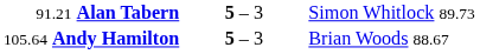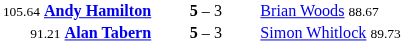 <table style="text-align:center">
 <tr>
 <th width=223></th>
 <th width=100></th>
 <th width=223></th>
 </tr>
 <tr>
+<td align=right><small>105.64</small> <strong><a href='#'>Andy Hamilton</a></strong> </td>
+<td><strong>5</strong> – 3</td>
+<td align=left> <a href='#'>Brian Woods</a> <small>88.67</small></td>
+</tr>
+<tr>
 <td align=right><small>91.21</small> <strong><a href='#'>Alan Tabern</a></strong> </td>
 <td><strong>5</strong> – 3</td>
 <td align=left> <a href='#'>Simon Whitlock</a> <small>89.73</small></td>
 </tr>
-<tr>
-<td align=right><small>105.64</small> <strong><a href='#'>Andy Hamilton</a></strong> </td>
-<td><strong>5</strong> – 3</td>
-<td align=left> <a href='#'>Brian Woods</a> <small>88.67</small></td>
-</tr>
 </table>
